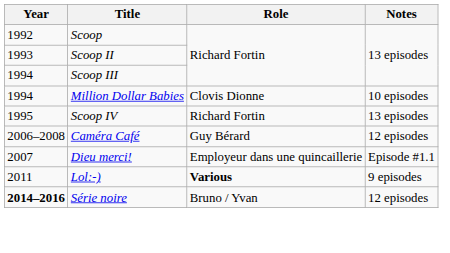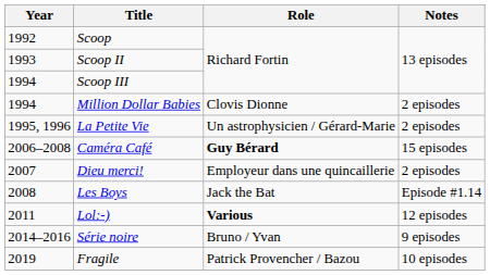 <table class="wikitable sortable">
 <tr>
 <th>Year</th>
 <th>Title</th>
 <th>Role</th>
 <th>Notes</th>
 </tr>
 <tr>
 <td>1992</td>
 <td><em>Scoop</em></td>
 <td rowspan="3">Richard Fortin</td>
 <td rowspan="3">13 episodes</td>
 </tr>
 <tr>
 <td>1993</td>
 <td><em>Scoop II</em></td>
 </tr>
 <tr>
 <td>1994</td>
 <td><em>Scoop III</em></td>
 </tr>
 <tr>
 <td>1994</td>
 <td><em><a href='#'>Million Dollar Babies</a></em></td>
 <td>Clovis Dionne</td>
-<td>10 episodes</td>
+<td>2 episodes</td>
 </tr>
 <tr>
-<td>1995</td>
-<td><em>Scoop IV</em></td>
-<td>Richard Fortin</td>
-<td>13 episodes</td>
+<td>1995, 1996</td>
+<td><em><a href='#'>La Petite Vie</a></em></td>
+<td>Un astrophysicien / Gérard-Marie</td>
+<td>2 episodes</td>
 </tr>
 <tr>
 <td>2006–2008</td>
 <td><em><a href='#'>Caméra Café</a></em></td>
-<td>Guy Bérard</td>
-<td>12 episodes</td>
+<td><strong>Guy Bérard</strong></td>
+<td>15 episodes</td>
 </tr>
 <tr>
 <td>2007</td>
 <td><em><a href='#'>Dieu merci!</a></em></td>
 <td>Employeur dans une quincaillerie</td>
-<td>Episode #1.1</td>
+<td>2 episodes</td>
+</tr>
+<tr>
+<td>2008</td>
+<td><em><a href='#'>Les Boys</a></em></td>
+<td>Jack the Bat</td>
+<td>Episode #1.14</td>
 </tr>
 <tr>
 <td>2011</td>
 <td><em><a href='#'>Lol:-)</a></em></td>
 <td><strong>Various</strong></td>
+<td>12 episodes</td>
+</tr>
+<tr>
+<td>2014–2016</td>
+<td><a href='#'><em>Série noire</em></a></td>
+<td>Bruno / Yvan</td>
 <td>9 episodes</td>
 </tr>
 <tr>
-<td><strong>2014–2016</strong></td>
-<td><a href='#'><em>Série noire</em></a></td>
-<td>Bruno / Yvan</td>
-<td>12 episodes</td>
+<td>2019</td>
+<td><em>Fragile</em></td>
+<td>Patrick Provencher / Bazou</td>
+<td>10 episodes</td>
 </tr>
 </table>
